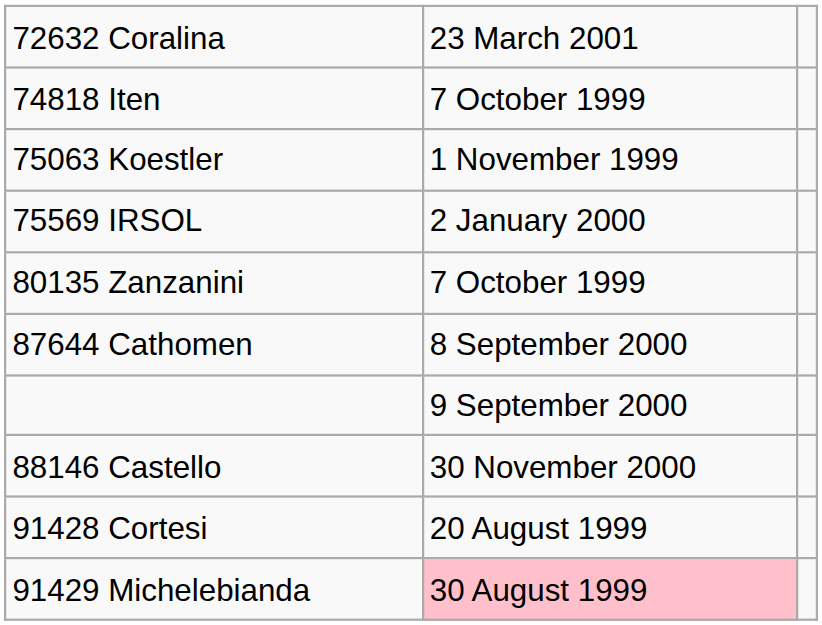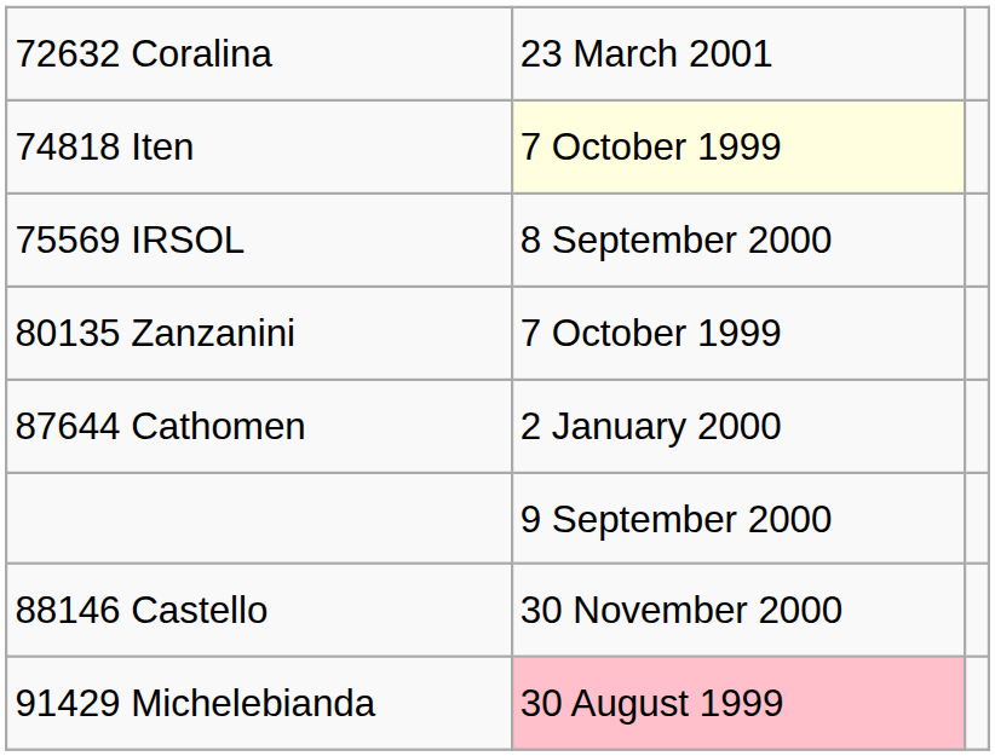 <table class="wikitable" style="font-size: 89%; float: left; width: 26em; margin-right: 1em; height: 280px">
 <tr>
 <td>72632 Coralina</td>
 <td>23 March 2001</td>
 <td></td>
 </tr>
 <tr>
 <td>74818 Iten</td>
-<td>7 October 1999</td>
-<td></td>
-</tr>
-<tr>
-<td>75063 Koestler</td>
-<td>1 November 1999</td>
+<td style="background: lightyellow;">7 October 1999</td>
 <td></td>
 </tr>
 <tr>
 <td>75569 IRSOL</td>
-<td>2 January 2000</td>
+<td>8 September 2000</td>
 <td></td>
 </tr>
 <tr>
 <td>80135 Zanzanini</td>
 <td>7 October 1999</td>
 <td></td>
 </tr>
 <tr>
 <td>87644 Cathomen</td>
-<td>8 September 2000</td>
+<td>2 January 2000</td>
 <td></td>
 </tr>
 <tr>
 <td></td>
 <td>9 September 2000</td>
 <td></td>
 </tr>
 <tr>
 <td>88146 Castello</td>
 <td>30 November 2000</td>
 <td></td>
 </tr>
 <tr>
-<td>91428 Cortesi</td>
-<td>20 August 1999</td>
-<td></td>
-</tr>
-<tr>
 <td>91429 Michelebianda</td>
 <td style="background: pink;">30 August 1999</td>
 <td></td>
 </tr>
 </table>
